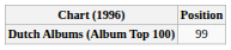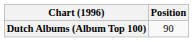 <table class="wikitable plainrowheaders" style="text-align:center">
 <tr>
 <th scope="col">Chart (1996)</th>
 <th scope="col">Position</th>
 </tr>
 <tr>
 <th scope="row">Dutch Albums (Album Top 100)</th>
-<td>99</td>
+<td>90</td>
 </tr>
 </table>
